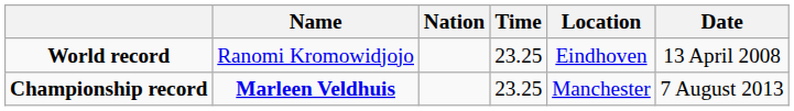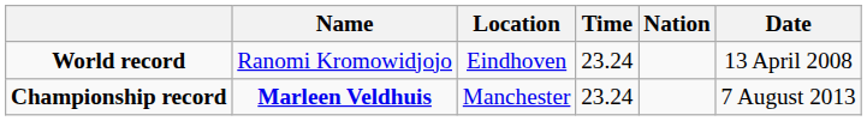 <table class=wikitable style=text-align:center>
 <tr>
 <th></th>
 <th>Name</th>
+<th>Location</th>
+<th>Time</th>
 <th>Nation</th>
-<th>Time</th>
-<th>Location</th>
 <th>Date</th>
 </tr>
 <tr>
 <td><strong>World record</strong></td>
 <td><a href='#'>Ranomi Kromowidjojo</a></td>
+<td><a href='#'>Eindhoven</a></td>
+<td align=left>23.24</td>
 <td></td>
-<td align=left>23.25</td>
-<td><a href='#'>Eindhoven</a></td>
 <td>13 April 2008</td>
 </tr>
 <tr>
 <td><strong>Championship record</strong></td>
 <td><strong><a href='#'>Marleen Veldhuis</a></strong></td>
+<td><a href='#'>Manchester</a></td>
+<td align=left>23.24</td>
 <td></td>
-<td align=left>23.25</td>
-<td><a href='#'>Manchester</a></td>
 <td>7 August 2013</td>
 </tr>
 </table>
